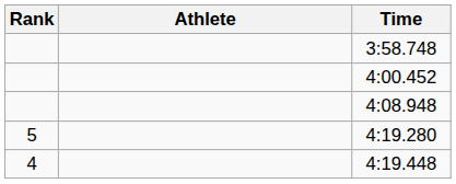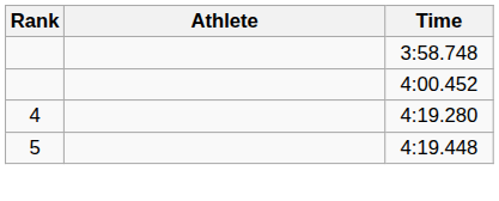 <table class=wikitable style="text-align:center">
 <tr>
 <th width=40>Rank</th>
 <th width=250>Athlete</th>
 <th width=80>Time</th>
 </tr>
 <tr>
 <td></td>
 <td align=left></td>
 <td>3:58.748</td>
 </tr>
 <tr>
 <td></td>
 <td align=left></td>
 <td>4:00.452</td>
 </tr>
 <tr>
-<td></td>
+<td>4</td>
 <td align=left></td>
-<td>4:08.948</td>
+<td>4:19.280</td>
 </tr>
 <tr>
 <td>5</td>
 <td align=left></td>
-<td>4:19.280</td>
-</tr>
-<tr>
-<td>4</td>
-<td align=left></td>
 <td>4:19.448</td>
 </tr>
 </table>
